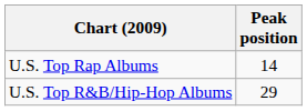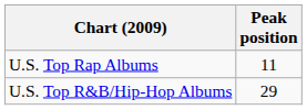 <table class="wikitable">
 <tr>
 <th>Chart (2009)</th>
 <th>Peak<br>position</th>
 </tr>
 <tr>
 <td>U.S. <a href='#'>Top Rap Albums</a></td>
-<td style="text-align:center;">14</td>
+<td style="text-align:center;">11</td>
 </tr>
 <tr>
 <td>U.S. <a href='#'>Top R&B/Hip-Hop Albums</a></td>
 <td style="text-align:center;">29</td>
 </tr>
 </table>
